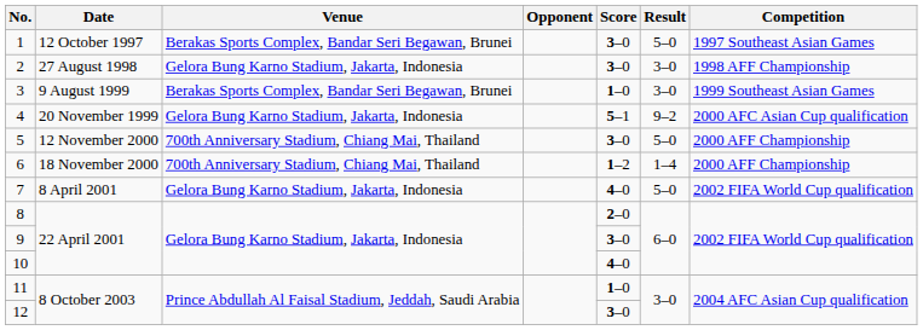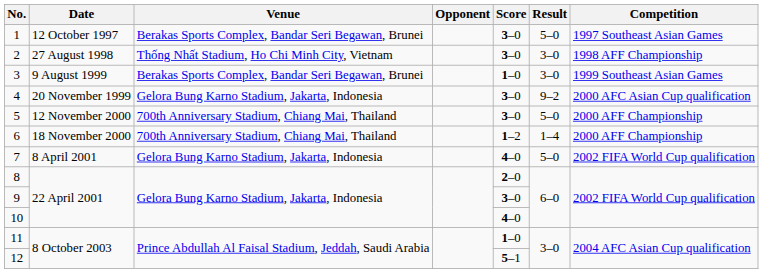 <table class="wikitable sortable">
 <tr>
 <th>No.</th>
 <th>Date</th>
 <th>Venue</th>
 <th>Opponent</th>
 <th>Score</th>
 <th>Result</th>
 <th>Competition</th>
 </tr>
 <tr>
 <td align=center>1</td>
 <td>12 October 1997</td>
 <td><a href='#'>Berakas Sports Complex</a>, <a href='#'>Bandar Seri Begawan</a>, Brunei</td>
 <td></td>
 <td align=center><strong>3</strong>–0</td>
 <td align=center>5–0</td>
 <td><a href='#'>1997 Southeast Asian Games</a></td>
 </tr>
 <tr>
 <td align=center>2</td>
 <td>27 August 1998</td>
-<td><a href='#'>Gelora Bung Karno Stadium</a>, <a href='#'>Jakarta</a>, Indonesia</td>
+<td><a href='#'>Thống Nhất Stadium</a>, <a href='#'>Ho Chi Minh City</a>, Vietnam</td>
 <td></td>
 <td align=center><strong>3</strong>–0</td>
 <td align=center>3–0</td>
 <td><a href='#'>1998 AFF Championship</a></td>
 </tr>
 <tr>
 <td align=center>3</td>
 <td>9 August 1999</td>
 <td><a href='#'>Berakas Sports Complex</a>, <a href='#'>Bandar Seri Begawan</a>, Brunei</td>
 <td></td>
 <td align=center><strong>1</strong>–0</td>
 <td align=center>3–0</td>
 <td><a href='#'>1999 Southeast Asian Games</a></td>
 </tr>
 <tr>
 <td align=center>4</td>
 <td>20 November 1999</td>
 <td><a href='#'>Gelora Bung Karno Stadium</a>, <a href='#'>Jakarta</a>, Indonesia</td>
 <td></td>
-<td align=center><strong>5</strong>–1</td>
+<td align="center"><strong>3</strong>–0</td>
 <td align=center>9–2</td>
 <td><a href='#'>2000 AFC Asian Cup qualification</a></td>
 </tr>
 <tr>
 <td align=center>5</td>
 <td>12 November 2000</td>
 <td><a href='#'>700th Anniversary Stadium</a>, <a href='#'>Chiang Mai</a>, Thailand</td>
 <td></td>
 <td align=center><strong>3</strong>–0</td>
 <td align=center>5–0</td>
 <td><a href='#'>2000 AFF Championship</a></td>
 </tr>
 <tr>
 <td align=center>6</td>
 <td>18 November 2000</td>
 <td><a href='#'>700th Anniversary Stadium</a>, <a href='#'>Chiang Mai</a>, Thailand</td>
 <td></td>
 <td align=center><strong>1</strong>–2</td>
 <td align=center>1–4</td>
 <td><a href='#'>2000 AFF Championship</a></td>
 </tr>
 <tr>
 <td align=center>7</td>
 <td>8 April 2001</td>
 <td><a href='#'>Gelora Bung Karno Stadium</a>, <a href='#'>Jakarta</a>, Indonesia</td>
 <td></td>
 <td align=center><strong>4</strong>–0</td>
 <td align=center>5–0</td>
 <td><a href='#'>2002 FIFA World Cup qualification</a></td>
 </tr>
 <tr>
 <td align=center>8</td>
 <td rowspan="3">22 April 2001</td>
 <td rowspan="3"><a href='#'>Gelora Bung Karno Stadium</a>, <a href='#'>Jakarta</a>, Indonesia</td>
 <td rowspan="3"></td>
 <td align=center><strong>2</strong>–0</td>
 <td rowspan="3" align=center>6–0</td>
 <td rowspan="3"><a href='#'>2002 FIFA World Cup qualification</a></td>
 </tr>
 <tr>
 <td align=center>9</td>
 <td align=center><strong>3</strong>–0</td>
 </tr>
 <tr>
 <td align=center>10</td>
 <td align=center><strong>4</strong>–0</td>
 </tr>
 <tr>
 <td align=center>11</td>
 <td rowspan="2">8 October 2003</td>
 <td rowspan="2"><a href='#'>Prince Abdullah Al Faisal Stadium</a>, <a href='#'>Jeddah</a>, Saudi Arabia</td>
 <td rowspan="2"></td>
 <td align="center"><strong>1</strong>–0</td>
 <td rowspan="2" align="center">3–0</td>
 <td rowspan="2"><a href='#'>2004 AFC Asian Cup qualification</a></td>
 </tr>
 <tr>
 <td align=center>12</td>
-<td align="center"><strong>3</strong>–0</td>
+<td align=center><strong>5</strong>–1</td>
 </tr>
 </table>
